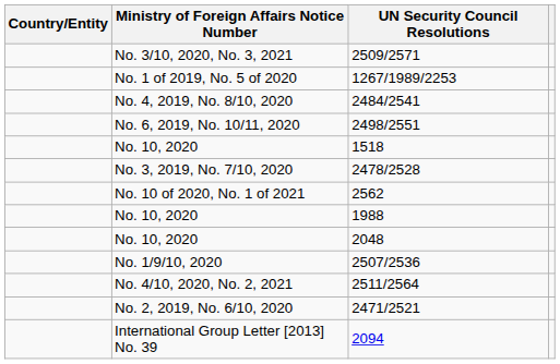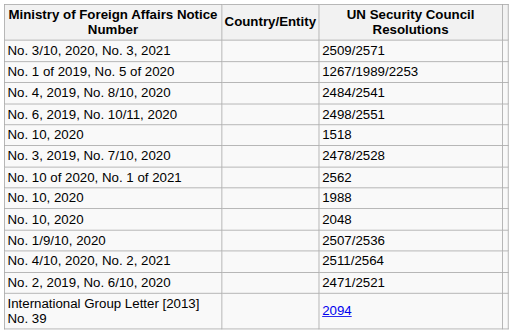 <table class="wikitable">
 <tr>
+<th>Ministry of Foreign Affairs Notice Number</th>
 <th>Country/Entity</th>
-<th>Ministry of Foreign Affairs Notice Number</th>
 <th>UN Security Council Resolutions</th>
 <th></th>
 </tr>
 <tr>
+<td>No. 3/10, 2020, No. 3, 2021</td>
 <td></td>
-<td>No. 3/10, 2020, No. 3, 2021</td>
 <td>2509/2571</td>
 <td></td>
 </tr>
 <tr>
+<td>No. 1 of 2019, No. 5 of 2020</td>
 <td><br></td>
-<td>No. 1 of 2019, No. 5 of 2020</td>
 <td>1267/1989/2253</td>
 <td></td>
 </tr>
 <tr>
+<td>No. 4, 2019, No. 8/10, 2020</td>
 <td></td>
-<td>No. 4, 2019, No. 8/10, 2020</td>
 <td>2484/2541</td>
 <td></td>
 </tr>
 <tr>
+<td>No. 6, 2019, No. 10/11, 2020</td>
 <td></td>
-<td>No. 6, 2019, No. 10/11, 2020</td>
 <td>2498/2551</td>
 <td></td>
 </tr>
 <tr>
+<td>No. 10, 2020</td>
 <td></td>
-<td>No. 10, 2020</td>
 <td>1518</td>
 <td></td>
 </tr>
 <tr>
+<td>No. 3, 2019, No. 7/10, 2020</td>
 <td></td>
-<td>No. 3, 2019, No. 7/10, 2020</td>
 <td>2478/2528</td>
 <td></td>
 </tr>
 <tr>
+<td>No. 10 of 2020, No. 1 of 2021</td>
 <td></td>
-<td>No. 10 of 2020, No. 1 of 2021</td>
 <td>2562</td>
 <td></td>
 </tr>
 <tr>
+<td>No. 10, 2020</td>
 <td></td>
-<td>No. 10, 2020</td>
 <td>1988</td>
 <td></td>
 </tr>
 <tr>
+<td>No. 10, 2020</td>
 <td></td>
-<td>No. 10, 2020</td>
 <td>2048</td>
 <td></td>
 </tr>
 <tr>
+<td>No. 1/9/10, 2020</td>
 <td></td>
-<td>No. 1/9/10, 2020</td>
 <td>2507/2536</td>
 <td></td>
 </tr>
 <tr>
+<td>No. 4/10, 2020, No. 2, 2021</td>
 <td></td>
-<td>No. 4/10, 2020, No. 2, 2021</td>
 <td>2511/2564</td>
 <td></td>
 </tr>
 <tr>
+<td>No. 2, 2019, No. 6/10, 2020</td>
 <td></td>
-<td>No. 2, 2019, No. 6/10, 2020</td>
 <td>2471/2521</td>
 <td></td>
 </tr>
 <tr>
+<td>International Group Letter [2013] No. 39</td>
 <td></td>
-<td>International Group Letter [2013] No. 39</td>
 <td><a href='#'>2094</a></td>
 <td></td>
 </tr>
 </table>
